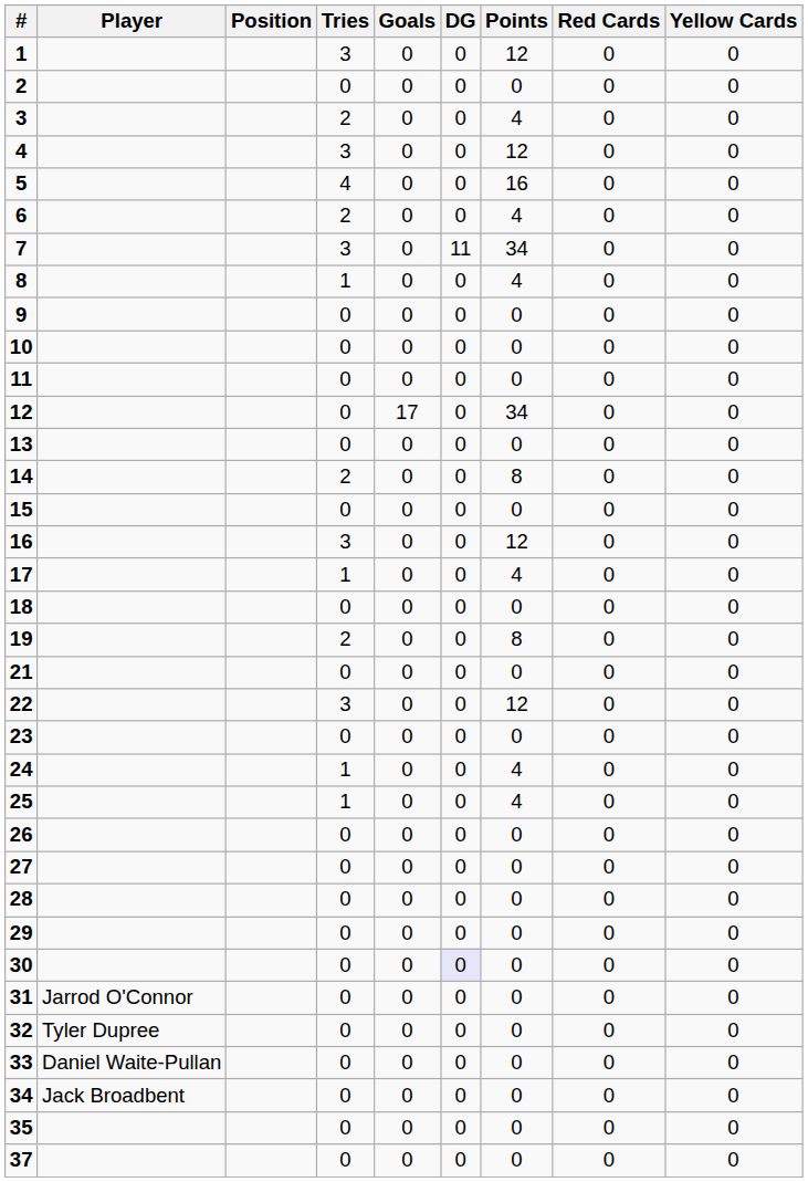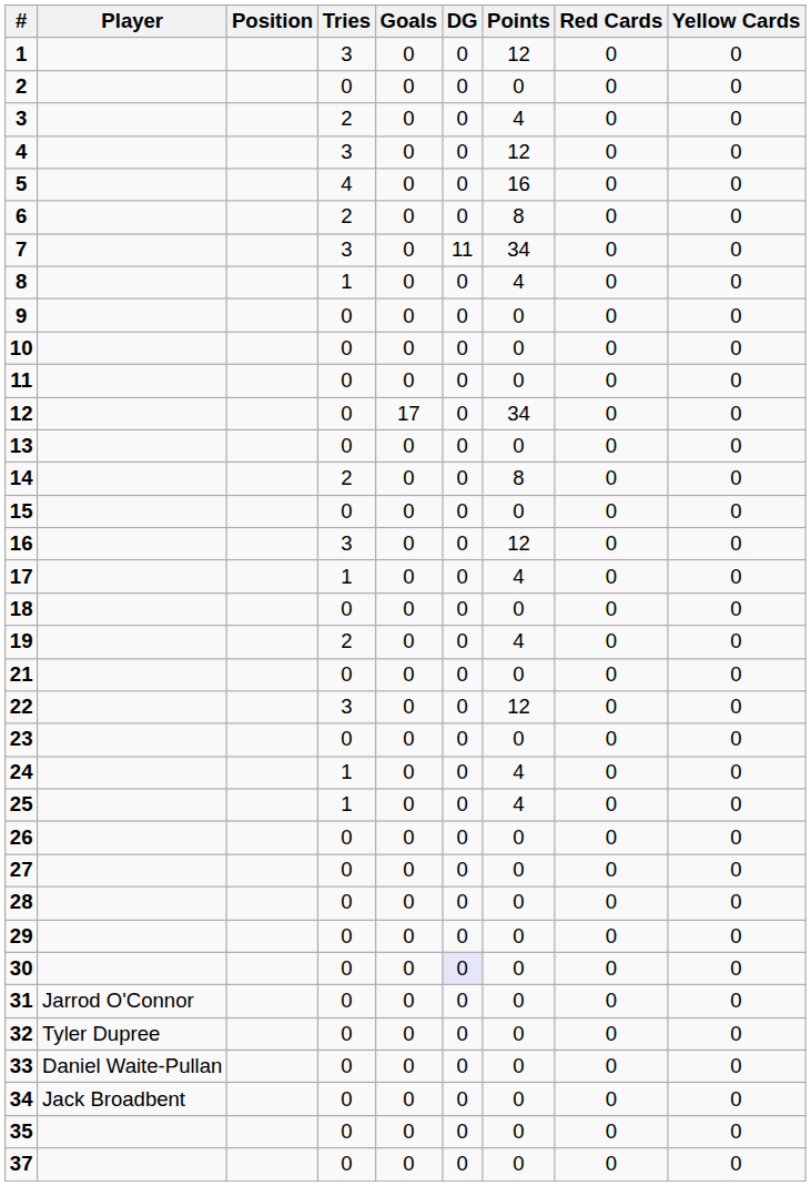 <table class="wikitable sortable" style="text-align:center;">
 <tr>
 <th>#</th>
 <th>Player</th>
 <th>Position</th>
 <th>Tries</th>
 <th>Goals</th>
 <th>DG</th>
 <th>Points</th>
 <th> Red Cards</th>
 <th> Yellow Cards</th>
 </tr>
 <tr>
 <td><strong>1</strong></td>
 <td style="text-align:left;"></td>
 <td></td>
 <td>3</td>
 <td>0</td>
 <td>0</td>
 <td>12</td>
 <td>0</td>
 <td>0</td>
 </tr>
 <tr>
 <td><strong>2</strong></td>
 <td style="text-align:left;"></td>
 <td></td>
 <td>0</td>
 <td>0</td>
 <td>0</td>
 <td>0</td>
 <td>0</td>
 <td>0</td>
 </tr>
 <tr>
 <td><strong>3</strong></td>
 <td style="text-align:left;"></td>
 <td></td>
 <td>2</td>
 <td>0</td>
 <td>0</td>
 <td>4</td>
 <td>0</td>
 <td>0</td>
 </tr>
 <tr>
 <td><strong>4</strong></td>
 <td style="text-align:left;"></td>
 <td></td>
 <td>3</td>
 <td>0</td>
 <td>0</td>
 <td>12</td>
 <td>0</td>
 <td>0</td>
 </tr>
 <tr>
 <td><strong>5</strong></td>
 <td style="text-align:left;"></td>
 <td></td>
 <td>4</td>
 <td>0</td>
 <td>0</td>
 <td>16</td>
 <td>0</td>
 <td>0</td>
 </tr>
 <tr>
 <td><strong>6</strong></td>
 <td style="text-align:left;"></td>
 <td></td>
 <td>2</td>
 <td>0</td>
 <td>0</td>
-<td>4</td>
+<td>8</td>
 <td>0</td>
 <td>0</td>
 </tr>
 <tr>
 <td><strong>7</strong></td>
 <td style="text-align:left;"></td>
 <td></td>
 <td>3</td>
 <td>0</td>
 <td>11</td>
 <td>34</td>
 <td>0</td>
 <td>0</td>
 </tr>
 <tr>
 <td><strong>8</strong></td>
 <td style="text-align:left;"></td>
 <td></td>
 <td>1</td>
 <td>0</td>
 <td>0</td>
 <td>4</td>
 <td>0</td>
 <td>0</td>
 </tr>
 <tr>
 <td><strong>9</strong></td>
 <td style="text-align:left;"></td>
 <td></td>
 <td>0</td>
 <td>0</td>
 <td>0</td>
 <td>0</td>
 <td>0</td>
 <td>0</td>
 </tr>
 <tr>
 <td><strong>10</strong></td>
 <td style="text-align:left;"></td>
 <td></td>
 <td>0</td>
 <td>0</td>
 <td>0</td>
 <td>0</td>
 <td>0</td>
 <td>0</td>
 </tr>
 <tr>
 <td><strong>11</strong></td>
 <td style="text-align:left;"></td>
 <td></td>
 <td>0</td>
 <td>0</td>
 <td>0</td>
 <td>0</td>
 <td>0</td>
 <td>0</td>
 </tr>
 <tr>
 <td><strong>12</strong></td>
 <td style="text-align:left;"></td>
 <td></td>
 <td>0</td>
 <td>17</td>
 <td>0</td>
 <td>34</td>
 <td>0</td>
 <td>0</td>
 </tr>
 <tr>
 <td><strong>13</strong></td>
 <td style="text-align:left;"></td>
 <td></td>
 <td>0</td>
 <td>0</td>
 <td>0</td>
 <td>0</td>
 <td>0</td>
 <td>0</td>
 </tr>
 <tr>
 <td><strong>14</strong></td>
 <td style="text-align:left;"></td>
 <td></td>
 <td>2</td>
 <td>0</td>
 <td>0</td>
 <td>8</td>
 <td>0</td>
 <td>0</td>
 </tr>
 <tr>
 <td><strong>15</strong></td>
 <td style="text-align:left;"></td>
 <td></td>
 <td>0</td>
 <td>0</td>
 <td>0</td>
 <td>0</td>
 <td>0</td>
 <td>0</td>
 </tr>
 <tr>
 <td><strong>16</strong></td>
 <td style="text-align:left;"></td>
 <td></td>
 <td>3</td>
 <td>0</td>
 <td>0</td>
 <td>12</td>
 <td>0</td>
 <td>0</td>
 </tr>
 <tr>
 <td><strong>17</strong></td>
 <td style="text-align:left;"></td>
 <td></td>
 <td>1</td>
 <td>0</td>
 <td>0</td>
 <td>4</td>
 <td>0</td>
 <td>0</td>
 </tr>
 <tr>
 <td><strong>18</strong></td>
 <td style="text-align:left;"></td>
 <td></td>
 <td>0</td>
 <td>0</td>
 <td>0</td>
 <td>0</td>
 <td>0</td>
 <td>0</td>
 </tr>
 <tr>
 <td><strong>19</strong></td>
 <td style="text-align:left;"></td>
 <td></td>
 <td>2</td>
 <td>0</td>
 <td>0</td>
-<td>8</td>
+<td>4</td>
 <td>0</td>
 <td>0</td>
 </tr>
 <tr>
 <td><strong>21</strong></td>
 <td style="text-align:left;"></td>
 <td></td>
 <td>0</td>
 <td>0</td>
 <td>0</td>
 <td>0</td>
 <td>0</td>
 <td>0</td>
 </tr>
 <tr>
 <td><strong>22</strong></td>
 <td style="text-align:left;"></td>
 <td></td>
 <td>3</td>
 <td>0</td>
 <td>0</td>
 <td>12</td>
 <td>0</td>
 <td>0</td>
 </tr>
 <tr>
 <td><strong>23</strong></td>
 <td style="text-align:left;"></td>
 <td></td>
 <td>0</td>
 <td>0</td>
 <td>0</td>
 <td>0</td>
 <td>0</td>
 <td>0</td>
 </tr>
 <tr>
 <td><strong>24</strong></td>
 <td style="text-align:left;"></td>
 <td></td>
 <td>1</td>
 <td>0</td>
 <td>0</td>
 <td>4</td>
 <td>0</td>
 <td>0</td>
 </tr>
 <tr>
 <td><strong>25</strong></td>
 <td style="text-align:left;"></td>
 <td></td>
 <td>1</td>
 <td>0</td>
 <td>0</td>
 <td>4</td>
 <td>0</td>
 <td>0</td>
 </tr>
 <tr>
 <td><strong>26</strong></td>
 <td style="text-align:left;"></td>
 <td></td>
 <td>0</td>
 <td>0</td>
 <td>0</td>
 <td>0</td>
 <td>0</td>
 <td>0</td>
 </tr>
 <tr>
 <td><strong>27</strong></td>
 <td style="text-align:left;"></td>
 <td></td>
 <td>0</td>
 <td>0</td>
 <td>0</td>
 <td>0</td>
 <td>0</td>
 <td>0</td>
 </tr>
 <tr>
 <td><strong>28</strong></td>
 <td style="text-align:left;"></td>
 <td></td>
 <td>0</td>
 <td>0</td>
 <td>0</td>
 <td>0</td>
 <td>0</td>
 <td>0</td>
 </tr>
 <tr>
 <td><strong>29</strong></td>
 <td style="text-align:left;"></td>
 <td></td>
 <td>0</td>
 <td>0</td>
 <td>0</td>
 <td>0</td>
 <td>0</td>
 <td>0</td>
 </tr>
 <tr>
 <td><strong>30</strong></td>
 <td style="text-align:left;"></td>
 <td></td>
 <td>0</td>
 <td>0</td>
 <td style="background: lavender;">0</td>
 <td>0</td>
 <td>0</td>
 <td>0</td>
 </tr>
 <tr>
 <td><strong>31</strong></td>
 <td style="text-align:left;">Jarrod O'Connor</td>
 <td></td>
 <td>0</td>
 <td>0</td>
 <td>0</td>
 <td>0</td>
 <td>0</td>
 <td>0</td>
 </tr>
 <tr>
 <td><strong>32</strong></td>
 <td style="text-align:left;">Tyler Dupree</td>
 <td></td>
 <td>0</td>
 <td>0</td>
 <td>0</td>
 <td>0</td>
 <td>0</td>
 <td>0</td>
 </tr>
 <tr>
 <td><strong>33</strong></td>
 <td style="text-align:left;">Daniel Waite-Pullan</td>
 <td></td>
 <td>0</td>
 <td>0</td>
 <td>0</td>
 <td>0</td>
 <td>0</td>
 <td>0</td>
 </tr>
 <tr>
 <td><strong>34</strong></td>
 <td style="text-align:left;">Jack Broadbent</td>
 <td></td>
 <td>0</td>
 <td>0</td>
 <td>0</td>
 <td>0</td>
 <td>0</td>
 <td>0</td>
 </tr>
 <tr>
 <td><strong>35</strong></td>
 <td style="text-align:left;"></td>
 <td></td>
 <td>0</td>
 <td>0</td>
 <td>0</td>
 <td>0</td>
 <td>0</td>
 <td>0</td>
 </tr>
 <tr>
 <td><strong>37</strong></td>
 <td style="text-align:left;"></td>
 <td></td>
 <td>0</td>
 <td>0</td>
 <td>0</td>
 <td>0</td>
 <td>0</td>
 <td>0</td>
 </tr>
 <tr>
 </tr>
 </table>
